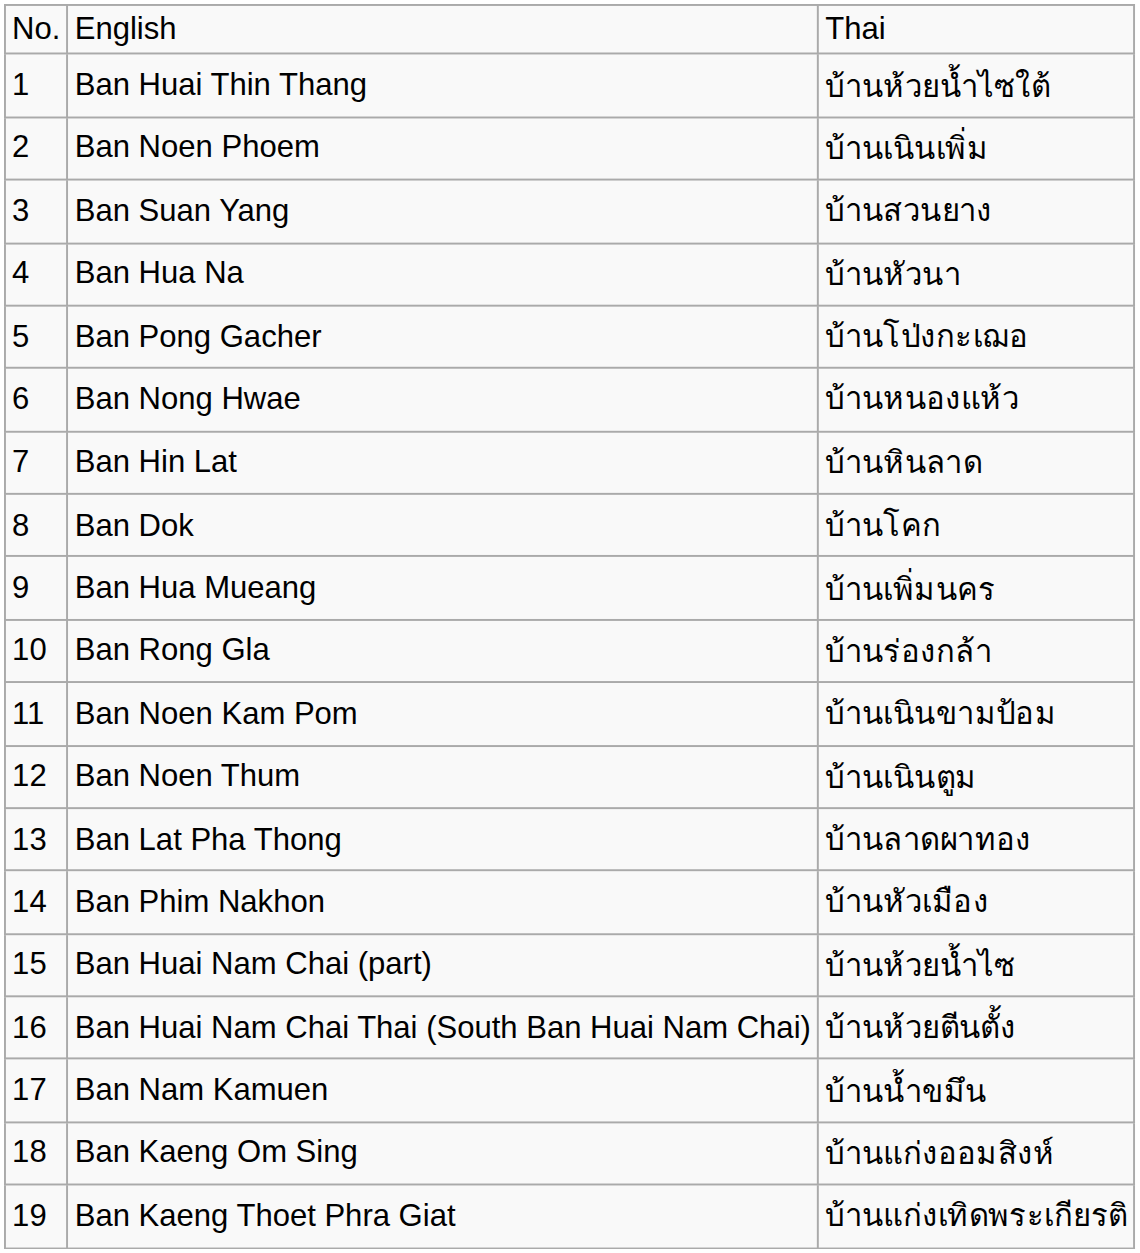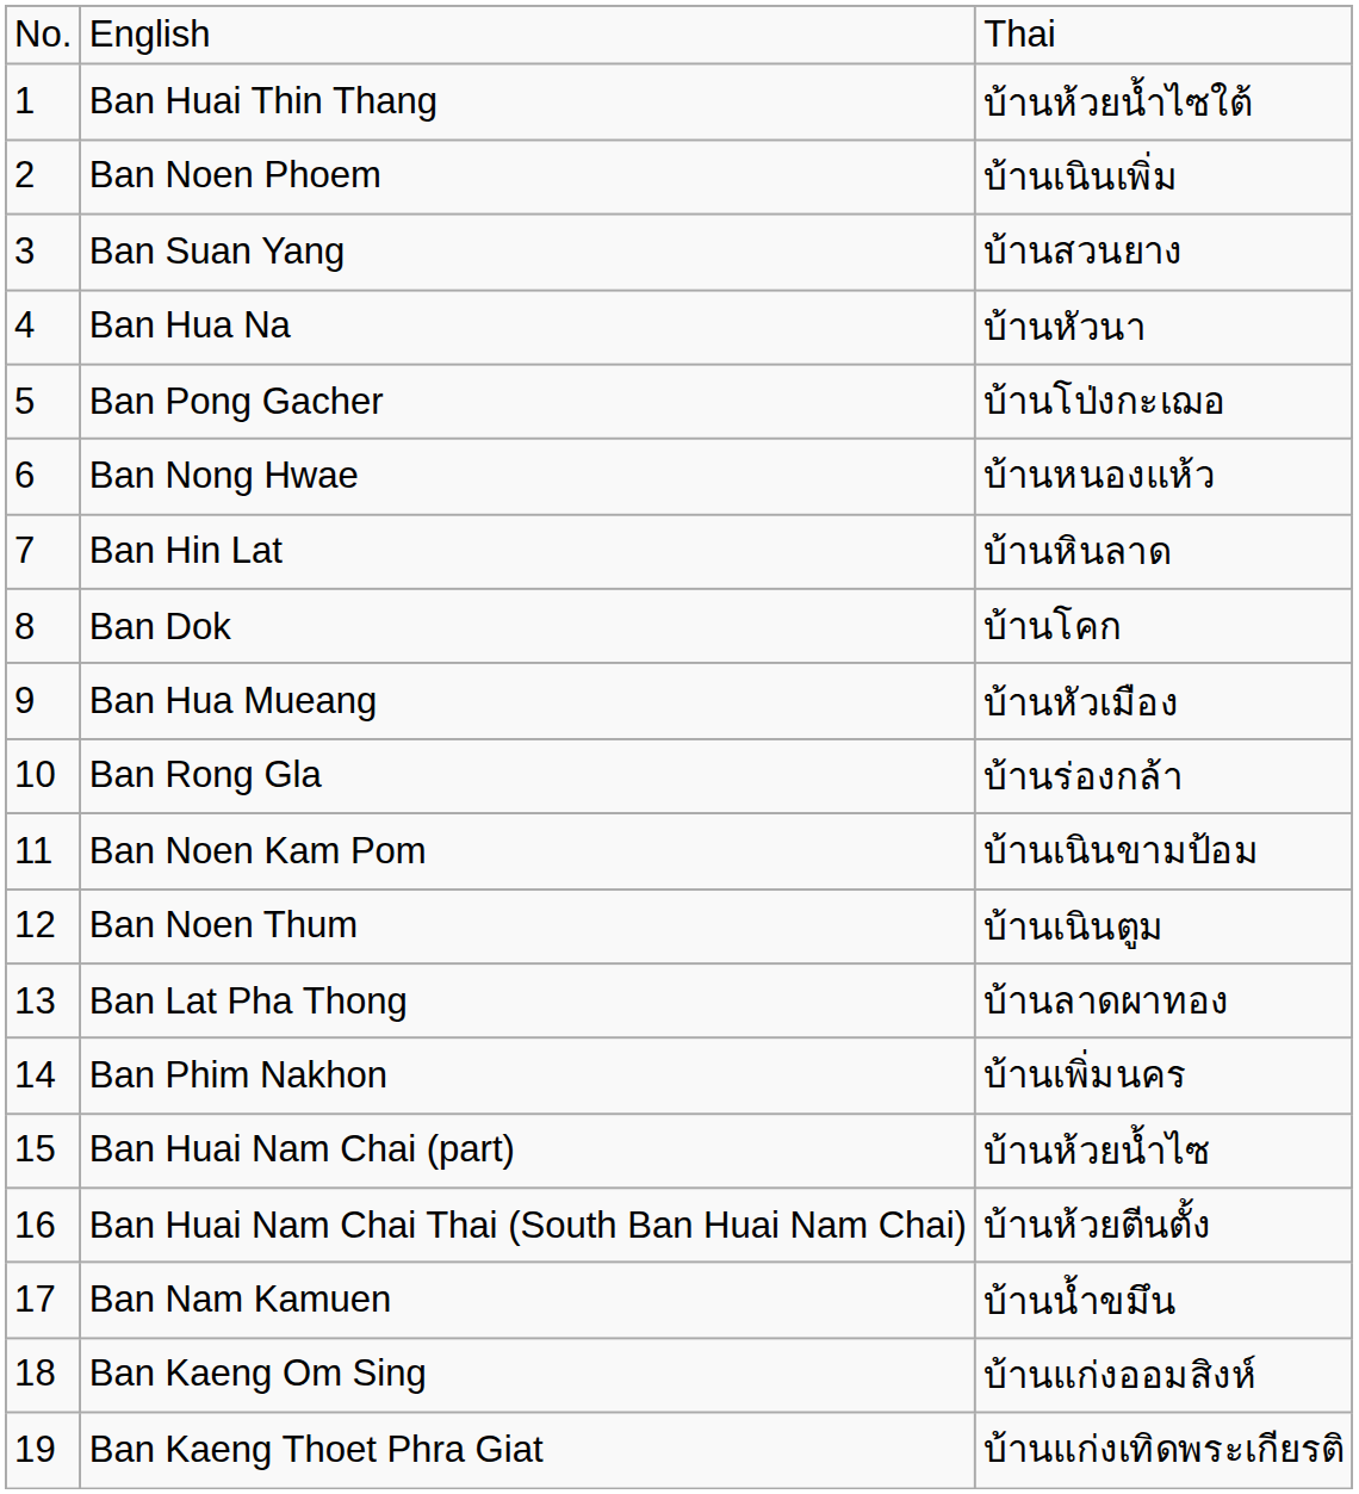 <table class="wikitable">
 <tr>
 <td>No.</td>
 <td>English</td>
 <td>Thai</td>
 </tr>
 <tr>
 <td>1</td>
 <td>Ban Huai Thin Thang</td>
 <td>บ้านห้วยน้ำไซใต้</td>
 </tr>
 <tr>
 <td>2</td>
 <td>Ban Noen Phoem</td>
 <td>บ้านเนินเพิ่ม</td>
 </tr>
 <tr>
 <td>3</td>
 <td>Ban Suan Yang</td>
 <td>บ้านสวนยาง</td>
 </tr>
 <tr>
 <td>4</td>
 <td>Ban Hua Na</td>
 <td>บ้านหัวนา</td>
 </tr>
 <tr>
 <td>5</td>
 <td>Ban Pong Gacher</td>
 <td>บ้านโป่งกะเฌอ</td>
 </tr>
 <tr>
 <td>6</td>
 <td>Ban Nong Hwae</td>
 <td>บ้านหนองแห้ว</td>
 </tr>
 <tr>
 <td>7</td>
 <td>Ban Hin Lat</td>
 <td>บ้านหินลาด</td>
 </tr>
 <tr>
 <td>8</td>
 <td>Ban Dok</td>
 <td>บ้านโคก</td>
 </tr>
 <tr>
 <td>9</td>
 <td>Ban Hua Mueang</td>
-<td>บ้านเพิ่มนคร</td>
+<td>บ้านหัวเมือง</td>
 </tr>
 <tr>
 <td>10</td>
 <td>Ban Rong Gla</td>
 <td>บ้านร่องกล้า</td>
 </tr>
 <tr>
 <td>11</td>
 <td>Ban Noen Kam Pom</td>
 <td>บ้านเนินขามป้อม</td>
 </tr>
 <tr>
 <td>12</td>
 <td>Ban Noen Thum</td>
 <td>บ้านเนินตูม</td>
 </tr>
 <tr>
 <td>13</td>
 <td>Ban Lat Pha Thong</td>
 <td>บ้านลาดผาทอง</td>
 </tr>
 <tr>
 <td>14</td>
 <td>Ban Phim Nakhon</td>
-<td>บ้านหัวเมือง</td>
+<td>บ้านเพิ่มนคร</td>
 </tr>
 <tr>
 <td>15</td>
 <td>Ban Huai Nam Chai (part)</td>
 <td>บ้านห้วยน้ำไซ</td>
 </tr>
 <tr>
 <td>16</td>
 <td>Ban Huai Nam Chai Thai (South Ban Huai Nam Chai)</td>
 <td>บ้านห้วยตีนตั้ง</td>
 </tr>
 <tr>
 <td>17</td>
 <td>Ban Nam Kamuen</td>
 <td>บ้านน้ำขมึน</td>
 </tr>
 <tr>
 <td>18</td>
 <td>Ban Kaeng Om Sing</td>
 <td>บ้านแก่งออมสิงห์</td>
 </tr>
 <tr>
 <td>19</td>
 <td>Ban Kaeng Thoet Phra Giat</td>
 <td>บ้านแก่งเทิดพระเกียรติ</td>
 </tr>
 </table>
